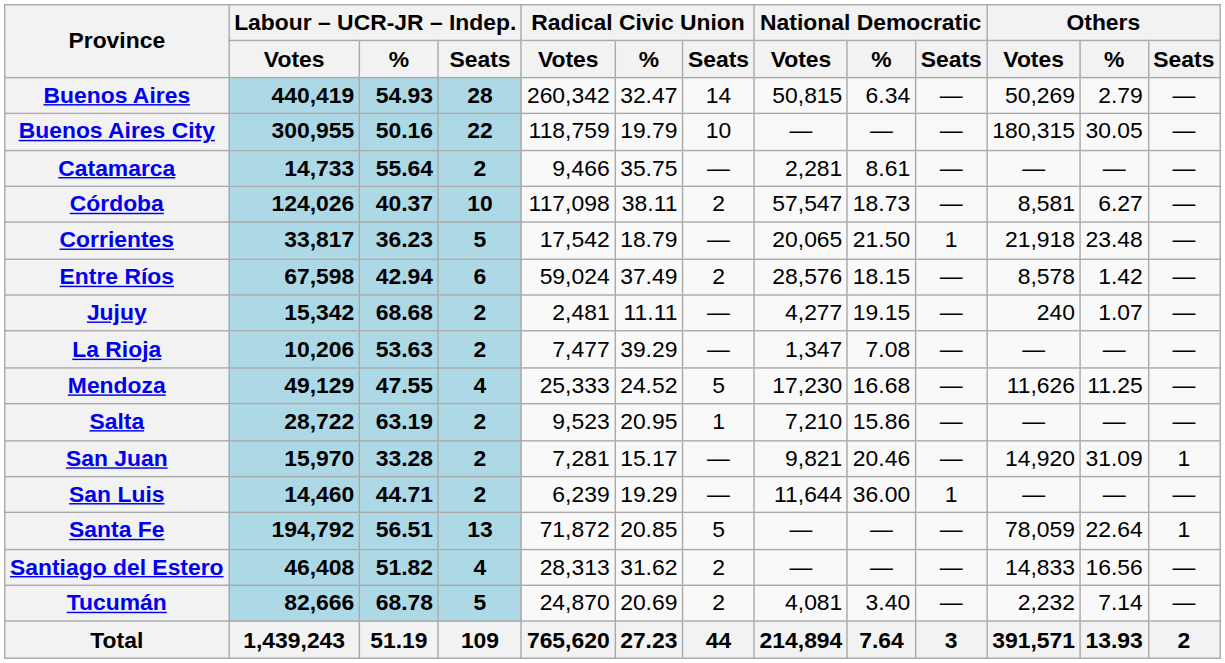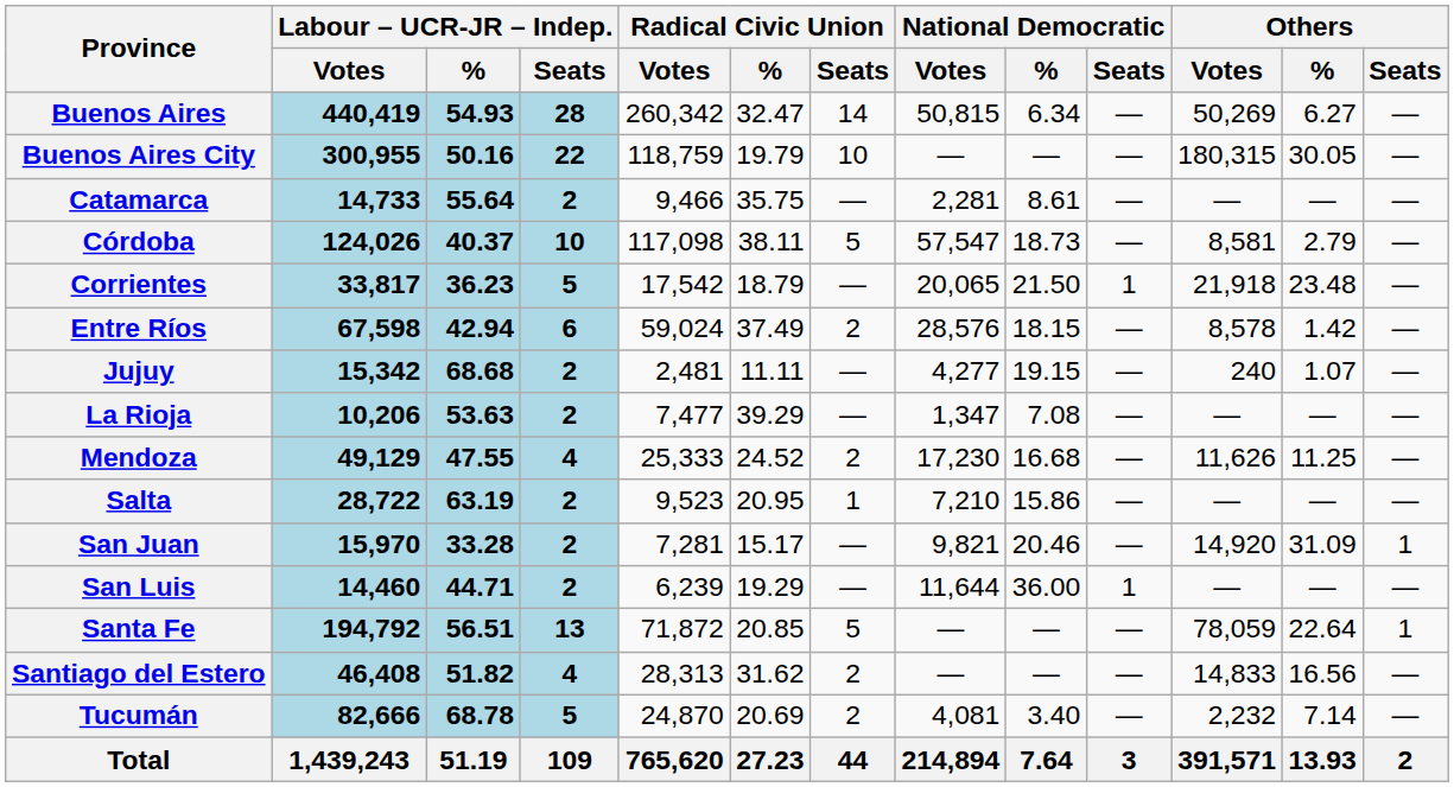 <table class="wikitable sortable plainrowheaders" style="text-align:right;">
 <tr>
 <th rowspan=2>Province</th>
 <th colspan=3>Labour – UCR-JR – Indep.</th>
 <th colspan=3>Radical Civic Union</th>
 <th colspan=3>National Democratic</th>
 <th colspan=3>Others</th>
 </tr>
 <tr>
 <th>Votes</th>
 <th>%</th>
 <th>Seats</th>
 <th>Votes</th>
 <th>%</th>
 <th>Seats</th>
 <th>Votes</th>
 <th>%</th>
 <th>Seats</th>
 <th>Votes</th>
 <th>%</th>
 <th>Seats</th>
 </tr>
 <tr>
 <th scope=row><a href='#'>Buenos Aires</a></th>
 <td bgcolor=lightblue><strong>440,419</strong></td>
 <td bgcolor=lightblue><strong>54.93</strong></td>
 <td bgcolor=lightblue align=center><strong>28</strong></td>
 <td>260,342</td>
 <td>32.47</td>
 <td align=center>14</td>
 <td>50,815</td>
 <td>6.34</td>
 <td align=center>—</td>
 <td>50,269</td>
-<td>2.79</td>
+<td>6.27</td>
 <td align=center>—</td>
 </tr>
 <tr>
 <th scope=row><a href='#'>Buenos Aires City</a></th>
 <td bgcolor=lightblue><strong>300,955</strong></td>
 <td bgcolor=lightblue><strong>50.16</strong></td>
 <td bgcolor=lightblue align=center><strong>22</strong></td>
 <td>118,759</td>
 <td>19.79</td>
 <td align=center>10</td>
 <td align=center>—</td>
 <td align=center>—</td>
 <td align=center>—</td>
 <td>180,315</td>
 <td>30.05</td>
 <td align=center>—</td>
 </tr>
 <tr>
 <th scope=row><a href='#'>Catamarca</a></th>
 <td bgcolor=lightblue><strong>14,733</strong></td>
 <td bgcolor=lightblue><strong>55.64</strong></td>
 <td bgcolor=lightblue align=center><strong>2</strong></td>
 <td>9,466</td>
 <td>35.75</td>
 <td align=center>—</td>
 <td>2,281</td>
 <td>8.61</td>
 <td align=center>—</td>
 <td align=center>—</td>
 <td align=center>—</td>
 <td align=center>—</td>
 </tr>
 <tr>
 <th scope=row><a href='#'>Córdoba</a></th>
 <td bgcolor=lightblue><strong>124,026</strong></td>
 <td bgcolor=lightblue><strong>40.37</strong></td>
 <td bgcolor=lightblue align=center><strong>10</strong></td>
 <td>117,098</td>
 <td>38.11</td>
-<td align=center>2</td>
+<td align=center>5</td>
 <td>57,547</td>
 <td>18.73</td>
 <td align=center>—</td>
 <td>8,581</td>
-<td>6.27</td>
+<td>2.79</td>
 <td align=center>—</td>
 </tr>
 <tr>
 <th scope=row><a href='#'>Corrientes</a></th>
 <td bgcolor=lightblue><strong>33,817</strong></td>
 <td bgcolor=lightblue><strong>36.23</strong></td>
 <td bgcolor=lightblue align=center><strong>5</strong></td>
 <td>17,542</td>
 <td>18.79</td>
 <td align=center>—</td>
 <td>20,065</td>
 <td>21.50</td>
 <td align=center>1</td>
 <td>21,918</td>
 <td>23.48</td>
 <td align=center>—</td>
 </tr>
 <tr>
 <th scope=row><a href='#'>Entre Ríos</a></th>
 <td bgcolor=lightblue><strong>67,598</strong></td>
 <td bgcolor=lightblue><strong>42.94</strong></td>
 <td bgcolor=lightblue align=center><strong>6</strong></td>
 <td>59,024</td>
 <td>37.49</td>
 <td align=center>2</td>
 <td>28,576</td>
 <td>18.15</td>
 <td align=center>—</td>
 <td>8,578</td>
 <td>1.42</td>
 <td align=center>—</td>
 </tr>
 <tr>
 <th scope=row><a href='#'>Jujuy</a></th>
 <td bgcolor=lightblue><strong>15,342</strong></td>
 <td bgcolor=lightblue><strong>68.68</strong></td>
 <td bgcolor=lightblue align=center><strong>2</strong></td>
 <td>2,481</td>
 <td>11.11</td>
 <td align=center>—</td>
 <td>4,277</td>
 <td>19.15</td>
 <td align=center>—</td>
 <td>240</td>
 <td>1.07</td>
 <td align=center>—</td>
 </tr>
 <tr>
 <th scope=row><a href='#'>La Rioja</a></th>
 <td bgcolor=lightblue><strong>10,206</strong></td>
 <td bgcolor=lightblue><strong>53.63</strong></td>
 <td bgcolor=lightblue align=center><strong>2</strong></td>
 <td>7,477</td>
 <td>39.29</td>
 <td align=center>—</td>
 <td>1,347</td>
 <td>7.08</td>
 <td align=center>—</td>
 <td align=center>—</td>
 <td align=center>—</td>
 <td align=center>—</td>
 </tr>
 <tr>
 <th scope=row><a href='#'>Mendoza</a></th>
 <td bgcolor=lightblue><strong>49,129</strong></td>
 <td bgcolor=lightblue><strong>47.55</strong></td>
 <td bgcolor=lightblue align=center><strong>4</strong></td>
 <td>25,333</td>
 <td>24.52</td>
-<td align=center>5</td>
+<td align=center>2</td>
 <td>17,230</td>
 <td>16.68</td>
 <td align=center>—</td>
 <td>11,626</td>
 <td>11.25</td>
 <td align=center>—</td>
 </tr>
 <tr>
 <th scope=row><a href='#'>Salta</a></th>
 <td bgcolor=lightblue><strong>28,722</strong></td>
 <td bgcolor=lightblue><strong>63.19</strong></td>
 <td bgcolor=lightblue align=center><strong>2</strong></td>
 <td>9,523</td>
 <td>20.95</td>
 <td align=center>1</td>
 <td>7,210</td>
 <td>15.86</td>
 <td align=center>—</td>
 <td align=center>—</td>
 <td align=center>—</td>
 <td align=center>—</td>
 </tr>
 <tr>
 <th scope=row><a href='#'>San Juan</a></th>
 <td bgcolor=lightblue><strong>15,970</strong></td>
 <td bgcolor=lightblue><strong>33.28</strong></td>
 <td bgcolor=lightblue align=center><strong>2</strong></td>
 <td>7,281</td>
 <td>15.17</td>
 <td align=center>—</td>
 <td>9,821</td>
 <td>20.46</td>
 <td align=center>—</td>
 <td>14,920</td>
 <td>31.09</td>
 <td align=center>1</td>
 </tr>
 <tr>
 <th scope=row><a href='#'>San Luis</a></th>
 <td bgcolor=lightblue><strong>14,460</strong></td>
 <td bgcolor=lightblue><strong>44.71</strong></td>
 <td bgcolor=lightblue align=center><strong>2</strong></td>
 <td>6,239</td>
 <td>19.29</td>
 <td align=center>—</td>
 <td>11,644</td>
 <td>36.00</td>
 <td align=center>1</td>
 <td align=center>—</td>
 <td align=center>—</td>
 <td align=center>—</td>
 </tr>
 <tr>
 <th scope=row><a href='#'>Santa Fe</a></th>
 <td bgcolor=lightblue><strong>194,792</strong></td>
 <td bgcolor=lightblue><strong>56.51</strong></td>
 <td bgcolor=lightblue align=center><strong>13</strong></td>
 <td>71,872</td>
 <td>20.85</td>
 <td align=center>5</td>
 <td align=center>—</td>
 <td align=center>—</td>
 <td align=center>—</td>
 <td>78,059</td>
 <td>22.64</td>
 <td align=center>1</td>
 </tr>
 <tr>
 <th scope=row><a href='#'>Santiago del Estero</a></th>
 <td bgcolor=lightblue><strong>46,408</strong></td>
 <td bgcolor=lightblue><strong>51.82</strong></td>
 <td bgcolor=lightblue align=center><strong>4</strong></td>
 <td>28,313</td>
 <td>31.62</td>
 <td align=center>2</td>
 <td align=center>—</td>
 <td align=center>—</td>
 <td align=center>—</td>
 <td>14,833</td>
 <td>16.56</td>
 <td align=center>—</td>
 </tr>
 <tr>
 <th scope=row><a href='#'>Tucumán</a></th>
 <td bgcolor=lightblue><strong>82,666</strong></td>
 <td bgcolor=lightblue><strong>68.78</strong></td>
 <td bgcolor=lightblue align=center><strong>5</strong></td>
 <td>24,870</td>
 <td>20.69</td>
 <td align=center>2</td>
 <td>4,081</td>
 <td>3.40</td>
 <td align=center>—</td>
 <td>2,232</td>
 <td>7.14</td>
 <td align=center>—</td>
 </tr>
 <tr>
 <th>Total</th>
 <th>1,439,243</th>
 <th>51.19</th>
 <th>109</th>
 <th>765,620</th>
 <th>27.23</th>
 <th>44</th>
 <th>214,894</th>
 <th>7.64</th>
 <th>3</th>
 <th>391,571</th>
 <th>13.93</th>
 <th>2</th>
 </tr>
 </table>
